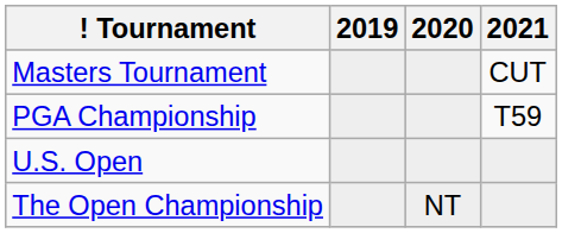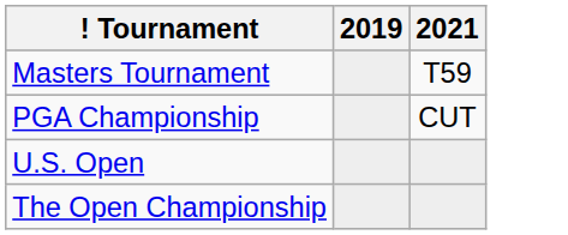 <table class="wikitable" style="font-size:95%;text-align:center;">
 <tr>
 <th>! Tournament</th>
 <th>2019</th>
-<th>2020</th>
 <th>2021</th>
 </tr>
 <tr>
 <td align=left><a href='#'>Masters Tournament</a></td>
 <td style="background:#eeeeee;"></td>
+<td>T59</td>
+</tr>
+<tr>
+<td align=left><a href='#'>PGA Championship</a></td>
 <td style="background:#eeeeee;"></td>
 <td>CUT</td>
 </tr>
 <tr>
-<td align=left><a href='#'>PGA Championship</a></td>
-<td style="background:#eeeeee;"></td>
-<td style="background:#eeeeee;"></td>
-<td>T59</td>
-</tr>
-<tr>
 <td align=left><a href='#'>U.S. Open</a></td>
-<td style="background:#eeeeee;"></td>
 <td style="background:#eeeeee;"></td>
 <td style="background:#eeeeee;"></td>
 </tr>
 <tr>
 <td align=left><a href='#'>The Open Championship</a></td>
 <td style="background:#eeeeee;"></td>
-<td style="background:#eeeeee;">NT</td>
 <td style="background:#eeeeee;"></td>
 </tr>
 </table>
